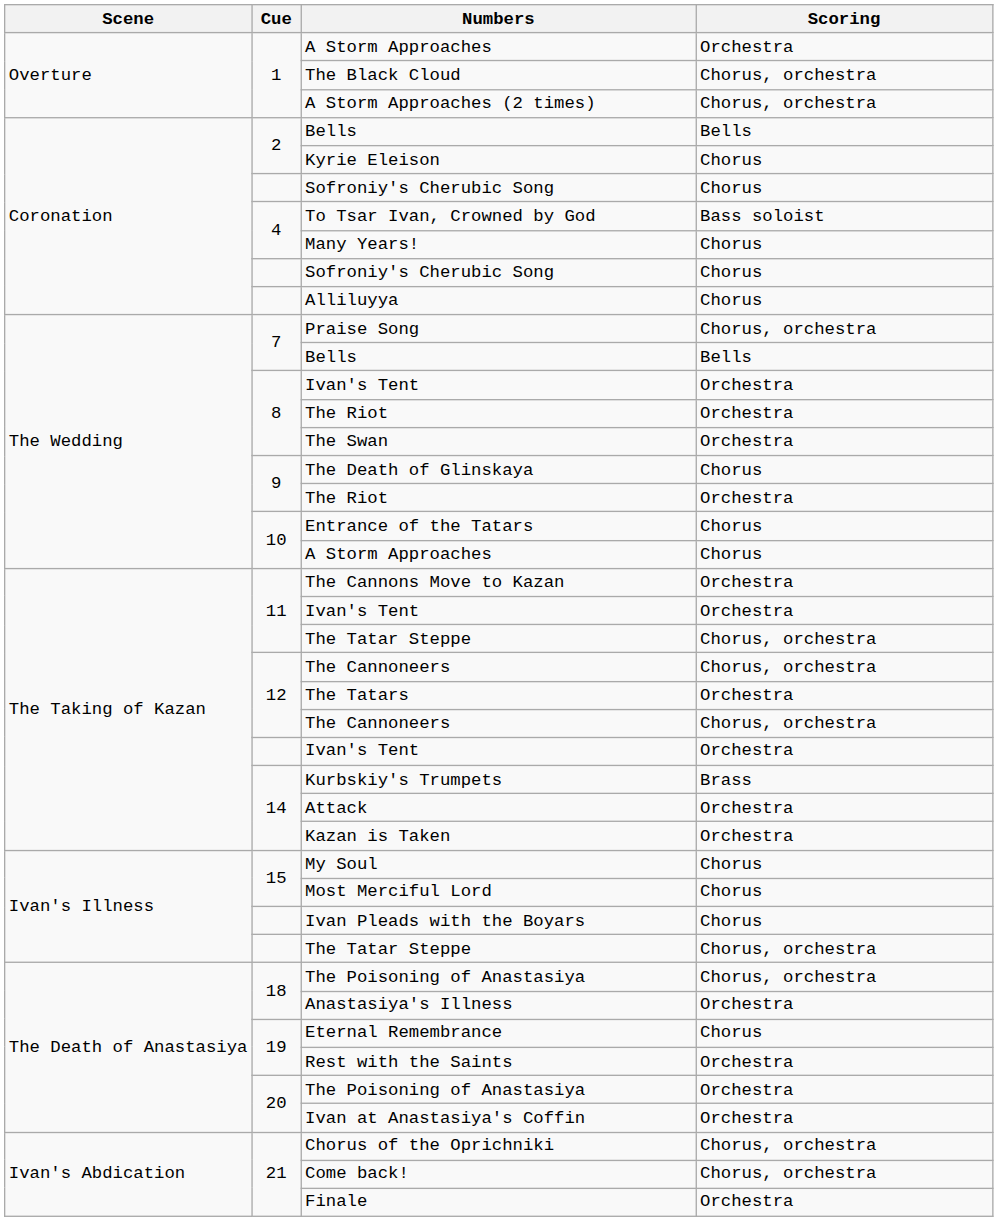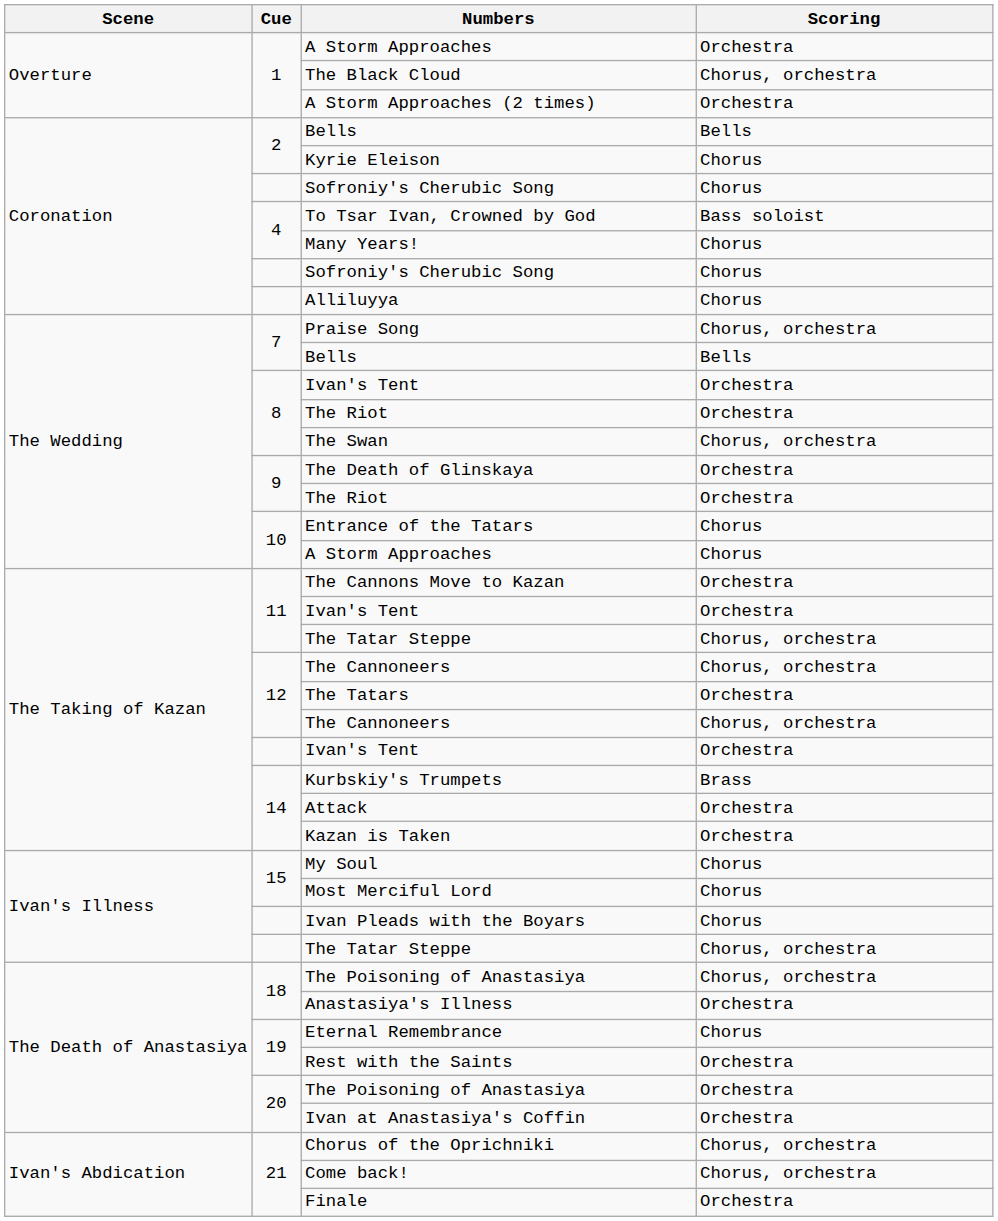 <table class="wikitable" border="1"; style="text-align: left"; style="width:50em; font-size:90%; line-height:1.5">
 <tr>
 <th style="width:25%;">Scene</th>
 <th style="width:5%;">Cue</th>
 <th style="width:40%;">Numbers</th>
 <th style="width:30%;">Scoring</th>
 </tr>
 <tr>
 <td rowspan=3>Overture</td>
 <td rowspan=3 style="text-align:center;">1</td>
 <td>A Storm Approaches</td>
 <td>Orchestra</td>
 </tr>
 <tr>
 <td>The Black Cloud</td>
 <td>Chorus, orchestra</td>
 </tr>
 <tr>
 <td>A Storm Approaches (2 times)</td>
-<td>Chorus, orchestra</td>
+<td>Orchestra</td>
 </tr>
 <tr>
 <td rowspan=7>Coronation</td>
 <td rowspan=2 style="text-align:center;">2</td>
 <td>Bells</td>
 <td>Bells</td>
 </tr>
 <tr>
 <td>Kyrie Eleison</td>
 <td>Chorus</td>
 </tr>
 <tr>
 <td></td>
 <td>Sofroniy's Cherubic Song</td>
 <td>Chorus</td>
 </tr>
 <tr>
 <td rowspan=2 style="text-align:center;">4</td>
 <td>To Tsar Ivan, Crowned by God</td>
 <td>Bass soloist</td>
 </tr>
 <tr>
 <td>Many Years!</td>
 <td>Chorus</td>
 </tr>
 <tr>
 <td></td>
 <td>Sofroniy's Cherubic Song</td>
 <td>Chorus</td>
 </tr>
 <tr>
 <td></td>
 <td>Alliluyya</td>
 <td>Chorus</td>
 </tr>
 <tr>
 <td rowspan=9>The Wedding</td>
 <td rowspan=2 style="text-align:center;">7</td>
 <td>Praise Song</td>
 <td>Chorus, orchestra</td>
 </tr>
 <tr>
 <td>Bells</td>
 <td>Bells</td>
 </tr>
 <tr>
 <td rowspan=3 style="text-align:center;">8</td>
 <td>Ivan's Tent</td>
 <td>Orchestra</td>
 </tr>
 <tr>
 <td>The Riot</td>
 <td>Orchestra</td>
 </tr>
 <tr>
 <td>The Swan</td>
-<td>Orchestra</td>
+<td>Chorus, orchestra</td>
 </tr>
 <tr>
 <td rowspan=2 style="text-align:center;">9</td>
 <td>The Death of Glinskaya</td>
-<td>Chorus</td>
+<td>Orchestra</td>
 </tr>
 <tr>
 <td>The Riot</td>
 <td>Orchestra</td>
 </tr>
 <tr>
 <td rowspan=2 style="text-align:center;">10</td>
 <td>Entrance of the Tatars</td>
 <td>Chorus</td>
 </tr>
 <tr>
 <td>A Storm Approaches</td>
 <td>Chorus</td>
 </tr>
 <tr>
 <td rowspan=10>The Taking of Kazan</td>
 <td rowspan=3 style="text-align:center;">11</td>
 <td>The Cannons Move to Kazan</td>
 <td>Orchestra</td>
 </tr>
 <tr>
 <td>Ivan's Tent</td>
 <td>Orchestra</td>
 </tr>
 <tr>
 <td>The Tatar Steppe</td>
 <td>Chorus, orchestra</td>
 </tr>
 <tr>
 <td rowspan=3 style="text-align:center;">12</td>
 <td>The Cannoneers</td>
 <td>Chorus, orchestra</td>
 </tr>
 <tr>
 <td>The Tatars</td>
 <td>Orchestra</td>
 </tr>
 <tr>
 <td>The Cannoneers</td>
 <td>Chorus, orchestra</td>
 </tr>
 <tr>
 <td></td>
 <td>Ivan's Tent</td>
 <td>Orchestra</td>
 </tr>
 <tr>
 <td rowspan=3 style="text-align:center;">14</td>
 <td>Kurbskiy's Trumpets</td>
 <td>Brass</td>
 </tr>
 <tr>
 <td>Attack</td>
 <td>Orchestra</td>
 </tr>
 <tr>
 <td>Kazan is Taken</td>
 <td>Orchestra</td>
 </tr>
 <tr>
 <td rowspan=4>Ivan's Illness</td>
 <td rowspan=2 style="text-align:center;">15</td>
 <td>My Soul</td>
 <td>Chorus</td>
 </tr>
 <tr>
 <td>Most Merciful Lord</td>
 <td>Chorus</td>
 </tr>
 <tr>
 <td></td>
 <td>Ivan Pleads with the Boyars</td>
 <td>Chorus</td>
 </tr>
 <tr>
 <td></td>
 <td>The Tatar Steppe</td>
 <td>Chorus, orchestra</td>
 </tr>
 <tr>
 <td rowspan=6>The Death of Anastasiya</td>
 <td rowspan=2 style="text-align:center;">18</td>
 <td>The Poisoning of Anastasiya</td>
 <td>Chorus, orchestra</td>
 </tr>
 <tr>
 <td>Anastasiya's Illness</td>
 <td>Orchestra</td>
 </tr>
 <tr>
 <td rowspan=2 style="text-align:center;">19</td>
 <td>Eternal Remembrance</td>
 <td>Chorus</td>
 </tr>
 <tr>
 <td>Rest with the Saints</td>
 <td>Orchestra</td>
 </tr>
 <tr>
 <td rowspan=2 style="text-align:center;">20</td>
 <td>The Poisoning of Anastasiya</td>
 <td>Orchestra</td>
 </tr>
 <tr>
 <td>Ivan at Anastasiya's Coffin</td>
 <td>Orchestra</td>
 </tr>
 <tr>
 <td rowspan=4>Ivan's Abdication</td>
 <td rowspan=4 style="text-align:center;">21</td>
 <td>Chorus of the Oprichniki</td>
 <td>Chorus, orchestra</td>
 </tr>
 <tr>
 <td>Come back!</td>
 <td>Chorus, orchestra</td>
 </tr>
 <tr>
 <td>Finale</td>
 <td>Orchestra</td>
 </tr>
 </table>
